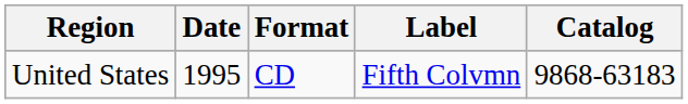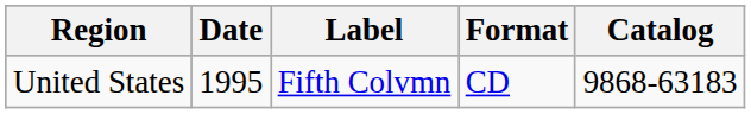 <table class="wikitable">
 <tr>
 <th>Region</th>
 <th>Date</th>
+<th>Label</th>
 <th>Format</th>
-<th>Label</th>
 <th>Catalog</th>
 </tr>
 <tr>
 <td>United States</td>
 <td>1995</td>
+<td><a href='#'>Fifth Colvmn</a></td>
 <td><a href='#'>CD</a></td>
-<td><a href='#'>Fifth Colvmn</a></td>
 <td>9868-63183</td>
 </tr>
 </table>
